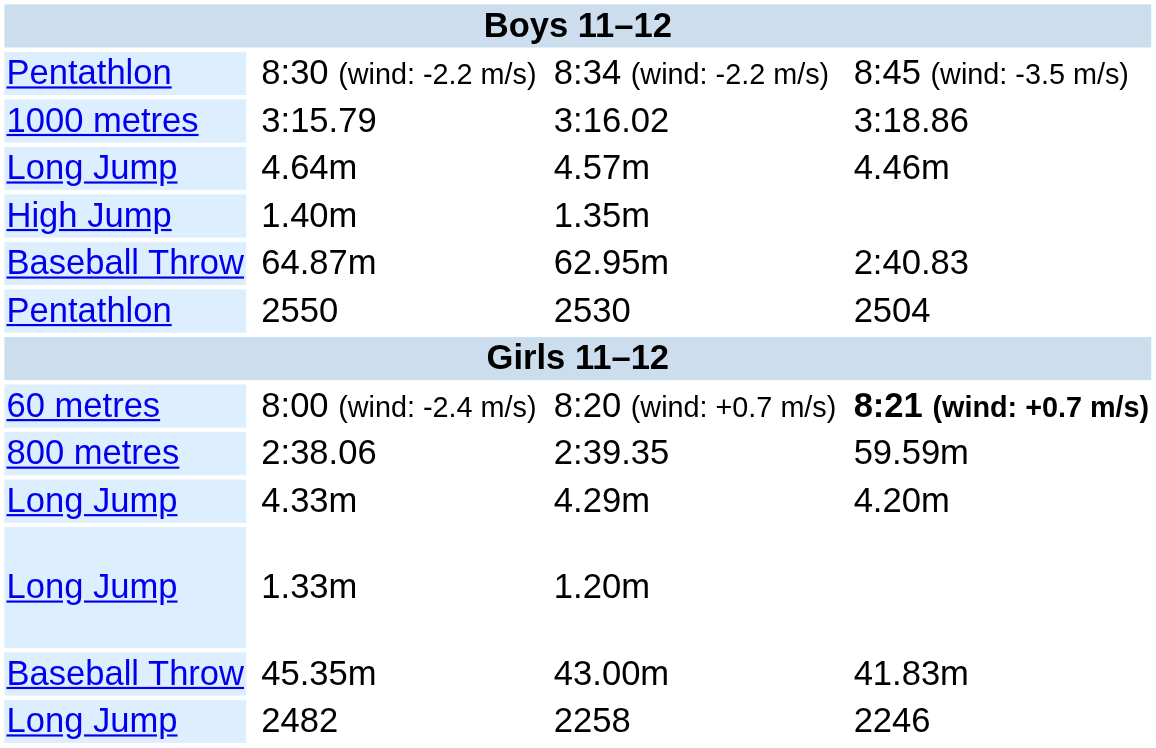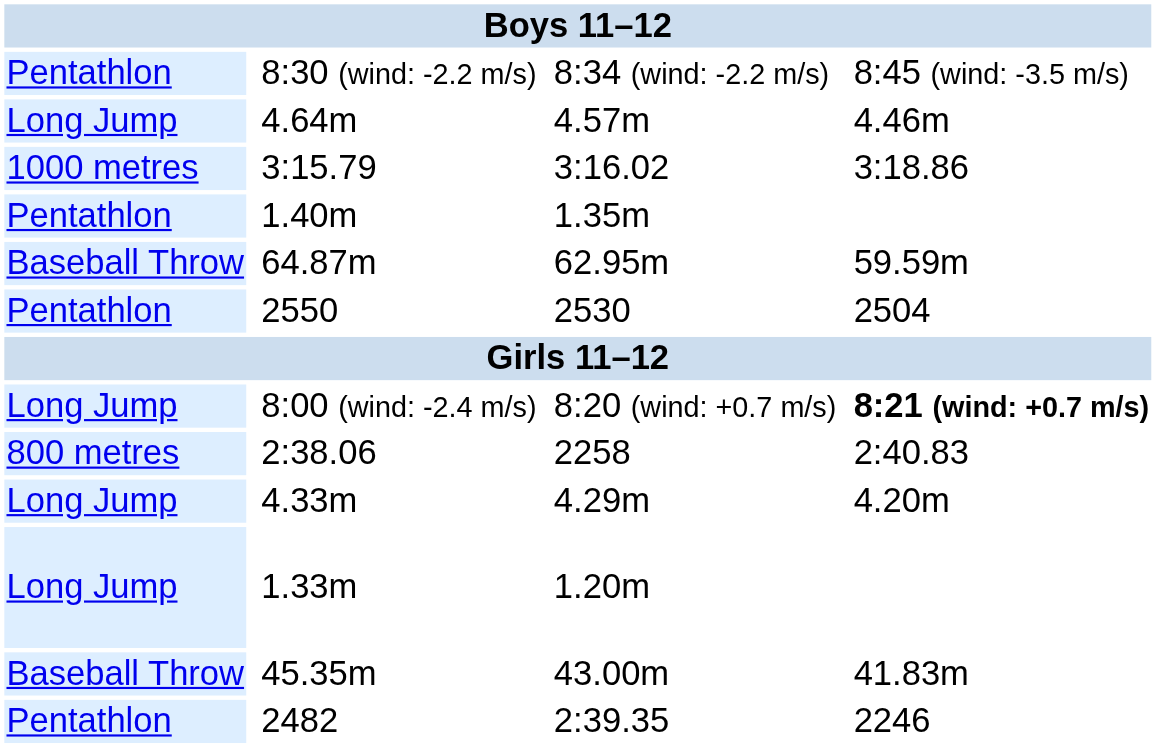 <table>
 <tr>
 <th colspan=7 align = center style="background-color: #CCDDEE;">Boys 11–12</th>
 </tr>
 <tr>
 <td bgcolor = DDEEFF><a href='#'>Pentathlon</a></td>
 <td></td>
 <td>8:30 <small>(wind: -2.2 m/s)</small></td>
 <td></td>
 <td>8:34 <small>(wind: -2.2 m/s)</small></td>
 <td></td>
 <td>8:45 <small>(wind: -3.5 m/s)</small></td>
 </tr>
 <tr>
+<td bgcolor = DDEEFF><a href='#'>Long Jump</a></td>
+<td></td>
+<td>4.64m</td>
+<td></td>
+<td>4.57m</td>
+<td></td>
+<td>4.46m</td>
+</tr>
+<tr>
 <td bgcolor = DDEEFF><a href='#'>1000 metres</a></td>
 <td></td>
 <td>3:15.79</td>
 <td></td>
 <td>3:16.02</td>
 <td></td>
 <td>3:18.86</td>
 </tr>
 <tr>
-<td bgcolor = DDEEFF><a href='#'>Long Jump</a></td>
-<td></td>
-<td>4.64m</td>
-<td></td>
-<td>4.57m</td>
-<td></td>
-<td>4.46m</td>
-</tr>
-<tr>
-<td bgcolor = DDEEFF><a href='#'>High Jump</a></td>
+<td bgcolor = DDEEFF><a href='#'>Pentathlon</a></td>
 <td></td>
 <td>1.40m</td>
 <td> <br> </td>
 <td>1.35m</td>
 <td></td>
 <td></td>
 </tr>
 <tr>
 <td bgcolor = DDEEFF><a href='#'>Baseball Throw</a></td>
 <td></td>
 <td>64.87m</td>
 <td></td>
 <td>62.95m</td>
 <td></td>
-<td>2:40.83</td>
+<td>59.59m</td>
 </tr>
 <tr>
 <td bgcolor = DDEEFF><a href='#'>Pentathlon</a></td>
 <td></td>
 <td>2550</td>
 <td></td>
 <td>2530</td>
 <td></td>
 <td>2504</td>
 </tr>
 <tr>
 <th colspan=7 align = center style="background-color: #CCDDEE;">Girls 11–12</th>
 </tr>
 <tr>
-<td bgcolor = DDEEFF><a href='#'>60 metres</a></td>
+<td bgcolor = DDEEFF><a href='#'>Long Jump</a></td>
 <td></td>
 <td>8:00 <small>(wind: -2.4 m/s)</small></td>
 <td></td>
 <td>8:20 <small>(wind: +0.7 m/s)</small></td>
 <td></td>
 <td><strong>8:21 <small>(wind: +0.7 m/s)</small></strong></td>
 </tr>
 <tr>
 <td bgcolor = DDEEFF><a href='#'>800 metres</a></td>
 <td></td>
 <td>2:38.06</td>
 <td></td>
-<td>2:39.35</td>
+<td>2258</td>
 <td></td>
-<td>59.59m</td>
+<td>2:40.83</td>
 </tr>
 <tr>
 <td bgcolor = DDEEFF><a href='#'>Long Jump</a></td>
 <td></td>
 <td>4.33m</td>
 <td></td>
 <td>4.29m</td>
 <td></td>
 <td>4.20m</td>
 </tr>
 <tr>
 <td bgcolor = DDEEFF><a href='#'>Long Jump</a></td>
 <td></td>
 <td>1.33m</td>
 <td> <br>  <br>  <br> </td>
 <td>1.20m</td>
 <td></td>
 <td></td>
 </tr>
 <tr>
 <td bgcolor = DDEEFF><a href='#'>Baseball Throw</a></td>
 <td></td>
 <td>45.35m</td>
 <td></td>
 <td>43.00m</td>
 <td></td>
 <td>41.83m</td>
 </tr>
 <tr>
-<td bgcolor = DDEEFF><a href='#'>Long Jump</a></td>
+<td bgcolor = DDEEFF><a href='#'>Pentathlon</a></td>
 <td></td>
 <td>2482</td>
 <td></td>
-<td>2258</td>
+<td>2:39.35</td>
 <td></td>
 <td>2246</td>
 </tr>
 <tr>
 </tr>
 </table>
